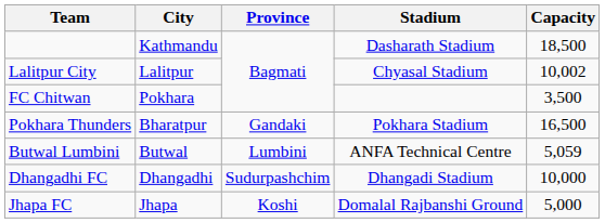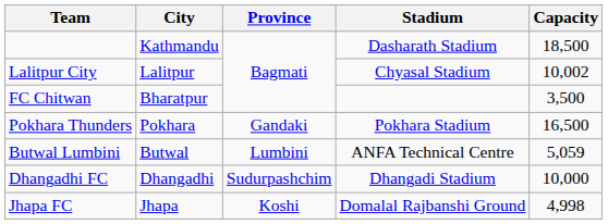 <table class="wikitable sortable" style="text-align:center;">
 <tr>
 <th>Team</th>
 <th>City</th>
 <th><a href='#'>Province</a></th>
 <th>Stadium</th>
 <th>Capacity</th>
 </tr>
 <tr>
 <td style="text-align:left;"></td>
 <td style="text-align:left;"><a href='#'>Kathmandu</a></td>
 <td rowspan=3><a href='#'>Bagmati</a></td>
 <td><a href='#'>Dasharath Stadium</a></td>
 <td>18,500</td>
 </tr>
 <tr>
 <td style="text-align:left;"><a href='#'>Lalitpur City</a></td>
 <td style="text-align:left;"><a href='#'>Lalitpur</a></td>
 <td><a href='#'>Chyasal Stadium</a></td>
 <td>10,002</td>
 </tr>
 <tr>
 <td style="text-align:left;"><a href='#'>FC Chitwan</a></td>
-<td style="text-align:left;"><a href='#'>Pokhara</a></td>
+<td style="text-align:left;"><a href='#'>Bharatpur</a></td>
 <td></td>
 <td>3,500</td>
 </tr>
 <tr>
 <td style="text-align:left;"><a href='#'>Pokhara Thunders</a></td>
-<td style="text-align:left;"><a href='#'>Bharatpur</a></td>
+<td style="text-align:left;"><a href='#'>Pokhara</a></td>
 <td><a href='#'>Gandaki</a></td>
 <td><a href='#'>Pokhara Stadium</a></td>
 <td>16,500</td>
 </tr>
 <tr>
 <td style="text-align:left;"><a href='#'>Butwal Lumbini</a></td>
 <td style="text-align:left;"><a href='#'>Butwal</a></td>
 <td><a href='#'>Lumbini</a></td>
 <td>ANFA Technical Centre</td>
 <td>5,059</td>
 </tr>
 <tr>
 <td style="text-align:left;"><a href='#'>Dhangadhi FC</a></td>
 <td style="text-align:left;"><a href='#'>Dhangadhi</a></td>
 <td><a href='#'>Sudurpashchim</a></td>
 <td><a href='#'>Dhangadi Stadium</a></td>
 <td>10,000</td>
 </tr>
 <tr>
 <td style="text-align:left;"><a href='#'>Jhapa FC</a></td>
 <td style="text-align:left;"><a href='#'>Jhapa</a></td>
 <td><a href='#'>Koshi</a></td>
 <td><a href='#'>Domalal Rajbanshi Ground</a></td>
-<td>5,000</td>
+<td>4,998</td>
 </tr>
 </table>
